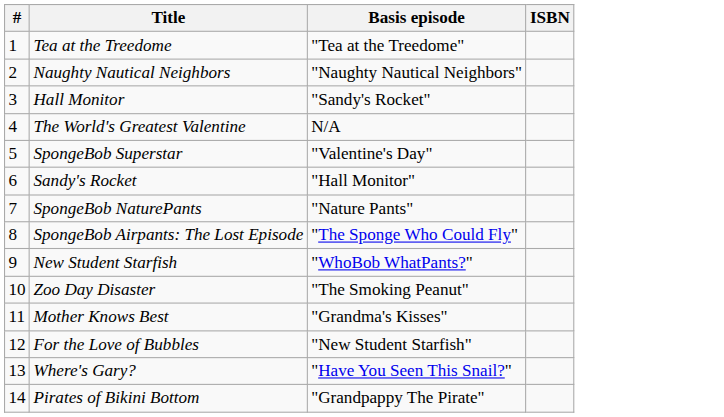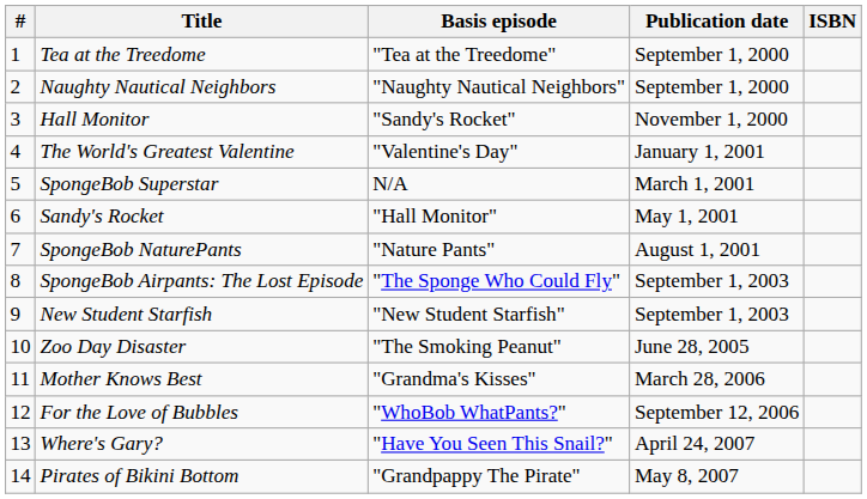 <table class="wikitable">
 <tr>
 <th>#</th>
 <th>Title</th>
 <th>Basis episode</th>
+<th>Publication date</th>
 <th>ISBN</th>
 </tr>
 <tr>
 <td>1</td>
 <td><em>Tea at the Treedome</em></td>
 <td>"Tea at the Treedome"</td>
+<td>September 1, 2000</td>
 <td></td>
 </tr>
 <tr>
 <td>2</td>
 <td><em>Naughty Nautical Neighbors</em></td>
 <td>"Naughty Nautical Neighbors"</td>
+<td>September 1, 2000</td>
 <td></td>
 </tr>
 <tr>
 <td>3</td>
 <td><em>Hall Monitor</em></td>
 <td>"Sandy's Rocket"</td>
+<td>November 1, 2000</td>
 <td></td>
 </tr>
 <tr>
 <td>4</td>
 <td><em>The World's Greatest Valentine</em></td>
-<td>N/A</td>
+<td>"Valentine's Day"</td>
+<td>January 1, 2001</td>
 <td></td>
 </tr>
 <tr>
 <td>5</td>
 <td><em>SpongeBob Superstar</em></td>
-<td>"Valentine's Day"</td>
+<td>N/A</td>
+<td>March 1, 2001</td>
 <td></td>
 </tr>
 <tr>
 <td>6</td>
 <td><em>Sandy's Rocket</em></td>
 <td>"Hall Monitor"</td>
+<td>May 1, 2001</td>
 <td></td>
 </tr>
 <tr>
 <td>7</td>
 <td><em>SpongeBob NaturePants</em></td>
 <td>"Nature Pants"</td>
+<td>August 1, 2001</td>
 <td></td>
 </tr>
 <tr>
 <td>8</td>
 <td><em>SpongeBob Airpants: The Lost Episode</em></td>
 <td>"<a href='#'>The Sponge Who Could Fly</a>"</td>
+<td>September 1, 2003</td>
 <td></td>
 </tr>
 <tr>
 <td>9</td>
 <td><em>New Student Starfish</em></td>
-<td>"<a href='#'>WhoBob WhatPants?</a>"</td>
+<td>"New Student Starfish"</td>
+<td>September 1, 2003</td>
 <td></td>
 </tr>
 <tr>
 <td>10</td>
 <td><em>Zoo Day Disaster</em></td>
 <td>"The Smoking Peanut"</td>
+<td>June 28, 2005</td>
 <td></td>
 </tr>
 <tr>
 <td>11</td>
 <td><em>Mother Knows Best</em></td>
 <td>"Grandma's Kisses"</td>
+<td>March 28, 2006</td>
 <td></td>
 </tr>
 <tr>
 <td>12</td>
 <td><em>For the Love of Bubbles</em></td>
-<td>"New Student Starfish"</td>
+<td>"<a href='#'>WhoBob WhatPants?</a>"</td>
+<td>September 12, 2006</td>
 <td></td>
 </tr>
 <tr>
 <td>13</td>
 <td><em>Where's Gary?</em></td>
 <td>"<a href='#'>Have You Seen This Snail?</a>"</td>
+<td>April 24, 2007</td>
 <td></td>
 </tr>
 <tr>
 <td>14</td>
 <td><em>Pirates of Bikini Bottom</em></td>
 <td>"Grandpappy The Pirate"</td>
+<td>May 8, 2007</td>
 <td></td>
 </tr>
 </table>
